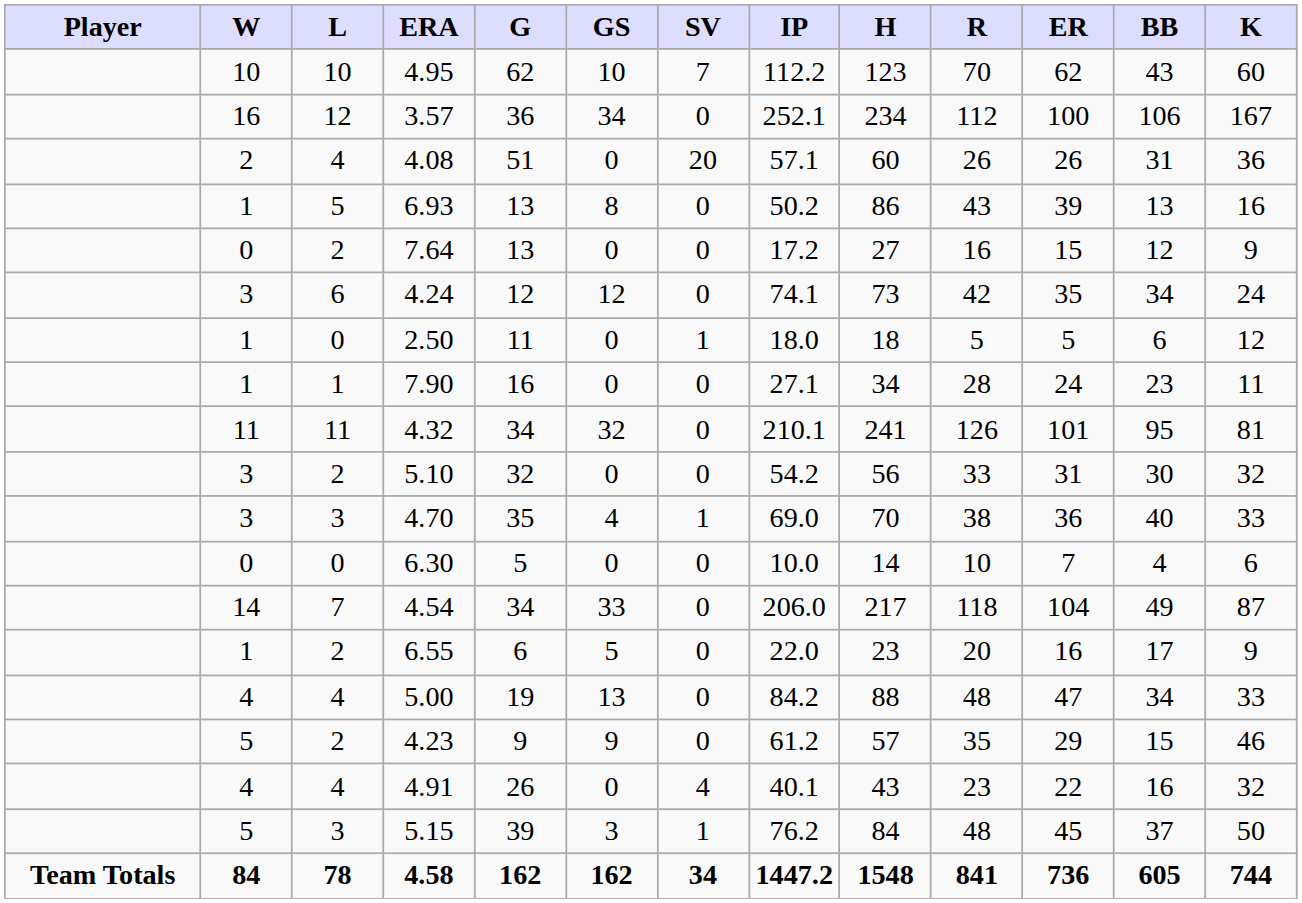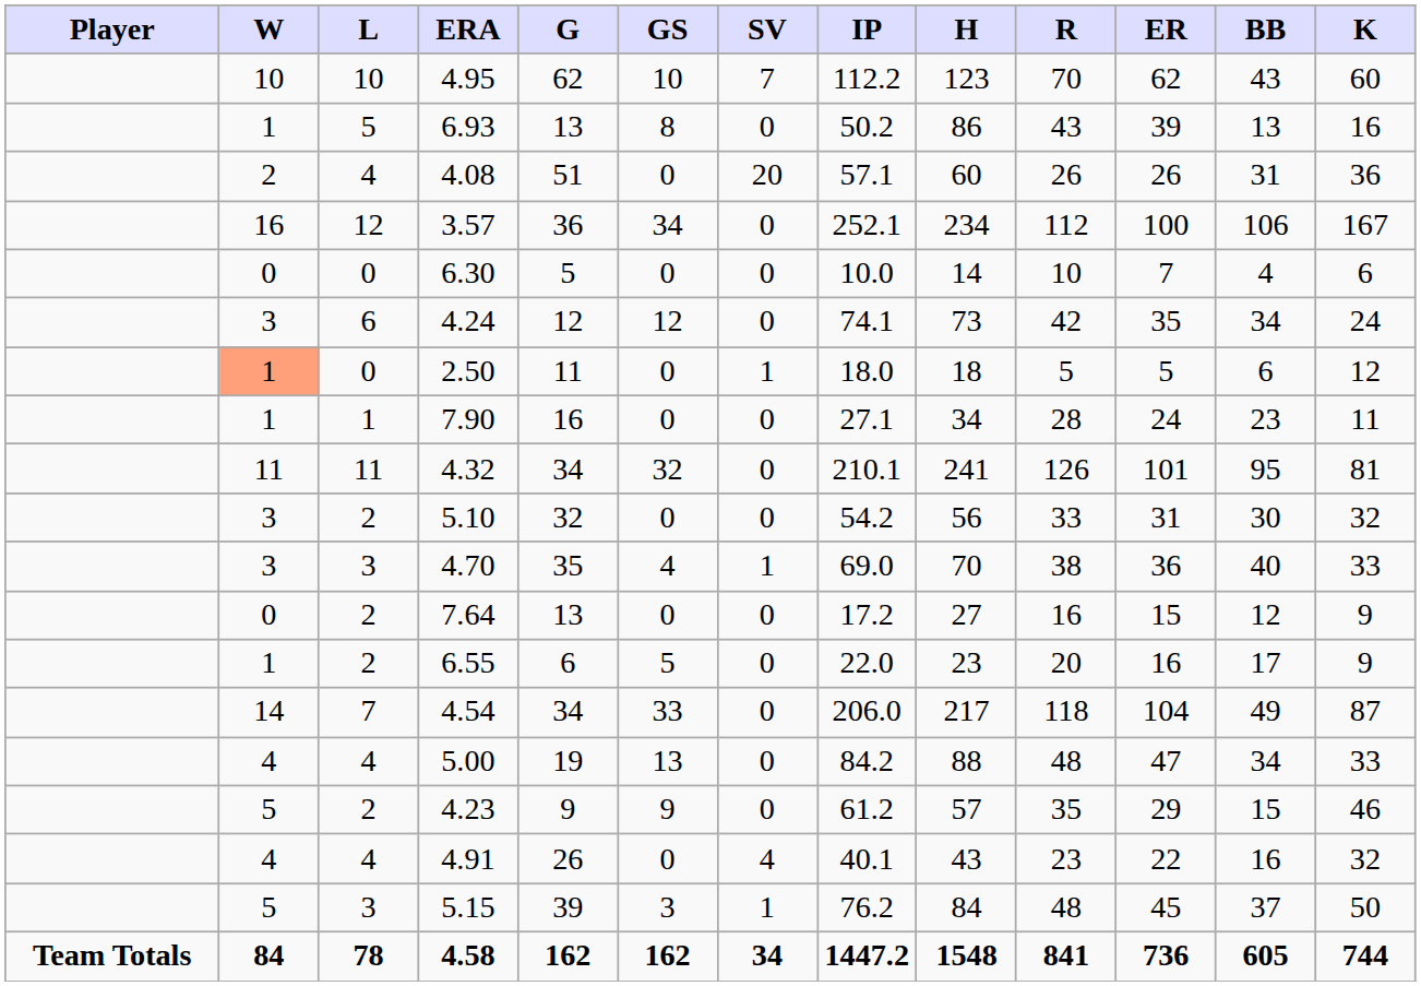 <table class="wikitable" style="text-align:center;">
 <tr>
 <th style="background:#ddf; width:15%;">Player</th>
 <th style="background:#ddf; width:7%;">W</th>
 <th style="background:#ddf; width:7%;">L</th>
 <th style="background:#ddf; width:7%;">ERA</th>
 <th style="background:#ddf; width:7%;">G</th>
 <th style="background:#ddf; width:7%;">GS</th>
 <th style="background:#ddf; width:7%;">SV</th>
 <th style="background:#ddf; width:7%;">IP</th>
 <th style="background:#ddf; width:7%;">H</th>
 <th style="background:#ddf; width:7%;">R</th>
 <th style="background:#ddf; width:7%;">ER</th>
 <th style="background:#ddf; width:7%;">BB</th>
 <th style="background:#ddf; width:7%;">K</th>
 </tr>
 <tr>
 <td align=left></td>
 <td>10</td>
 <td>10</td>
 <td>4.95</td>
 <td>62</td>
 <td>10</td>
 <td>7</td>
 <td>112.2</td>
 <td>123</td>
 <td>70</td>
 <td>62</td>
 <td>43</td>
 <td>60</td>
 </tr>
 <tr>
 <td align=left></td>
+<td>1</td>
+<td>5</td>
+<td>6.93</td>
+<td>13</td>
+<td>8</td>
+<td>0</td>
+<td>50.2</td>
+<td>86</td>
+<td>43</td>
+<td>39</td>
+<td>13</td>
 <td>16</td>
-<td>12</td>
-<td>3.57</td>
-<td>36</td>
-<td>34</td>
-<td>0</td>
-<td>252.1</td>
-<td>234</td>
-<td>112</td>
-<td>100</td>
-<td>106</td>
-<td>167</td>
 </tr>
 <tr>
 <td align=left></td>
 <td>2</td>
 <td>4</td>
 <td>4.08</td>
 <td>51</td>
 <td>0</td>
 <td>20</td>
 <td>57.1</td>
 <td>60</td>
 <td>26</td>
 <td>26</td>
 <td>31</td>
 <td>36</td>
 </tr>
 <tr>
 <td align=left></td>
-<td>1</td>
-<td>5</td>
-<td>6.93</td>
-<td>13</td>
-<td>8</td>
+<td>16</td>
+<td>12</td>
+<td>3.57</td>
+<td>36</td>
+<td>34</td>
 <td>0</td>
-<td>50.2</td>
-<td>86</td>
-<td>43</td>
-<td>39</td>
-<td>13</td>
-<td>16</td>
+<td>252.1</td>
+<td>234</td>
+<td>112</td>
+<td>100</td>
+<td>106</td>
+<td>167</td>
 </tr>
 <tr>
 <td align=left></td>
 <td>0</td>
-<td>2</td>
-<td>7.64</td>
-<td>13</td>
+<td>0</td>
+<td>6.30</td>
+<td>5</td>
 <td>0</td>
 <td>0</td>
-<td>17.2</td>
-<td>27</td>
-<td>16</td>
-<td>15</td>
-<td>12</td>
-<td>9</td>
+<td>10.0</td>
+<td>14</td>
+<td>10</td>
+<td>7</td>
+<td>4</td>
+<td>6</td>
 </tr>
 <tr>
 <td align=left></td>
 <td>3</td>
 <td>6</td>
 <td>4.24</td>
 <td>12</td>
 <td>12</td>
 <td>0</td>
 <td>74.1</td>
 <td>73</td>
 <td>42</td>
 <td>35</td>
 <td>34</td>
 <td>24</td>
 </tr>
 <tr>
 <td align=left></td>
-<td>1</td>
+<td style="background: lightsalmon;">1</td>
 <td>0</td>
 <td>2.50</td>
 <td>11</td>
 <td>0</td>
 <td>1</td>
 <td>18.0</td>
 <td>18</td>
 <td>5</td>
 <td>5</td>
 <td>6</td>
 <td>12</td>
 </tr>
 <tr>
 <td align=left></td>
 <td>1</td>
 <td>1</td>
 <td>7.90</td>
 <td>16</td>
 <td>0</td>
 <td>0</td>
 <td>27.1</td>
 <td>34</td>
 <td>28</td>
 <td>24</td>
 <td>23</td>
 <td>11</td>
 </tr>
 <tr>
 <td align=left></td>
 <td>11</td>
 <td>11</td>
 <td>4.32</td>
 <td>34</td>
 <td>32</td>
 <td>0</td>
 <td>210.1</td>
 <td>241</td>
 <td>126</td>
 <td>101</td>
 <td>95</td>
 <td>81</td>
 </tr>
 <tr>
 <td align=left></td>
 <td>3</td>
 <td>2</td>
 <td>5.10</td>
 <td>32</td>
 <td>0</td>
 <td>0</td>
 <td>54.2</td>
 <td>56</td>
 <td>33</td>
 <td>31</td>
 <td>30</td>
 <td>32</td>
 </tr>
 <tr>
 <td align=left></td>
 <td>3</td>
 <td>3</td>
 <td>4.70</td>
 <td>35</td>
 <td>4</td>
 <td>1</td>
 <td>69.0</td>
 <td>70</td>
 <td>38</td>
 <td>36</td>
 <td>40</td>
 <td>33</td>
 </tr>
 <tr>
 <td align=left></td>
 <td>0</td>
+<td>2</td>
+<td>7.64</td>
+<td>13</td>
 <td>0</td>
-<td>6.30</td>
+<td>0</td>
+<td>17.2</td>
+<td>27</td>
+<td>16</td>
+<td>15</td>
+<td>12</td>
+<td>9</td>
+</tr>
+<tr>
+<td align=left></td>
+<td>1</td>
+<td>2</td>
+<td>6.55</td>
+<td>6</td>
 <td>5</td>
 <td>0</td>
-<td>0</td>
-<td>10.0</td>
-<td>14</td>
-<td>10</td>
-<td>7</td>
-<td>4</td>
-<td>6</td>
+<td>22.0</td>
+<td>23</td>
+<td>20</td>
+<td>16</td>
+<td>17</td>
+<td>9</td>
 </tr>
 <tr>
 <td align=left></td>
 <td>14</td>
 <td>7</td>
 <td>4.54</td>
 <td>34</td>
 <td>33</td>
 <td>0</td>
 <td>206.0</td>
 <td>217</td>
 <td>118</td>
 <td>104</td>
 <td>49</td>
 <td>87</td>
-</tr>
-<tr>
-<td align=left></td>
-<td>1</td>
-<td>2</td>
-<td>6.55</td>
-<td>6</td>
-<td>5</td>
-<td>0</td>
-<td>22.0</td>
-<td>23</td>
-<td>20</td>
-<td>16</td>
-<td>17</td>
-<td>9</td>
 </tr>
 <tr>
 <td align=left></td>
 <td>4</td>
 <td>4</td>
 <td>5.00</td>
 <td>19</td>
 <td>13</td>
 <td>0</td>
 <td>84.2</td>
 <td>88</td>
 <td>48</td>
 <td>47</td>
 <td>34</td>
 <td>33</td>
 </tr>
 <tr>
 <td align=left></td>
 <td>5</td>
 <td>2</td>
 <td>4.23</td>
 <td>9</td>
 <td>9</td>
 <td>0</td>
 <td>61.2</td>
 <td>57</td>
 <td>35</td>
 <td>29</td>
 <td>15</td>
 <td>46</td>
 </tr>
 <tr>
 <td align=left></td>
 <td>4</td>
 <td>4</td>
 <td>4.91</td>
 <td>26</td>
 <td>0</td>
 <td>4</td>
 <td>40.1</td>
 <td>43</td>
 <td>23</td>
 <td>22</td>
 <td>16</td>
 <td>32</td>
 </tr>
 <tr>
 <td align=left></td>
 <td>5</td>
 <td>3</td>
 <td>5.15</td>
 <td>39</td>
 <td>3</td>
 <td>1</td>
 <td>76.2</td>
 <td>84</td>
 <td>48</td>
 <td>45</td>
 <td>37</td>
 <td>50</td>
 </tr>
 <tr class="sortbottom">
 <td><strong>Team Totals</strong></td>
 <td><strong>84</strong></td>
 <td><strong>78</strong></td>
 <td><strong>4.58</strong></td>
 <td><strong>162</strong></td>
 <td><strong>162</strong></td>
 <td><strong>34</strong></td>
 <td><strong>1447.2</strong></td>
 <td><strong>1548</strong></td>
 <td><strong>841</strong></td>
 <td><strong>736</strong></td>
 <td><strong>605</strong></td>
 <td><strong>744</strong></td>
 </tr>
 </table>
